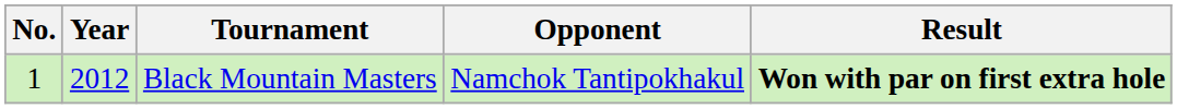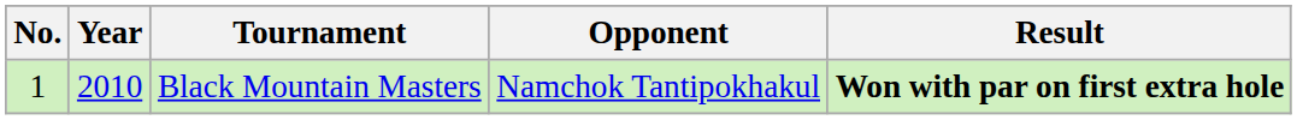 <table class="wikitable" style="font-size:95%;">
 <tr>
 <th>No.</th>
 <th>Year</th>
 <th>Tournament</th>
 <th>Opponent</th>
 <th>Result</th>
 </tr>
 <tr style="background:#D0F0C0;">
 <td align=center>1</td>
-<td><a href='#'>2012</a></td>
+<td><a href='#'>2010</a></td>
 <td><a href='#'>Black Mountain Masters</a></td>
 <td> <a href='#'>Namchok Tantipokhakul</a></td>
 <td><strong>Won with par on first extra hole</strong></td>
 </tr>
 </table>
